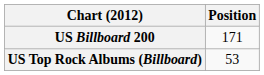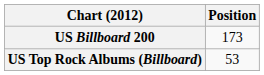 <table class="wikitable sortable plainrowheaders" style="text-align:center">
 <tr>
 <th scope="col">Chart (2012)</th>
 <th scope="col">Position</th>
 </tr>
 <tr>
 <th scope="row">US <em>Billboard</em> 200</th>
-<td>171</td>
+<td>173</td>
 </tr>
 <tr>
 <th scope="row">US Top Rock Albums (<em>Billboard</em>)</th>
 <td>53</td>
 </tr>
 </table>
